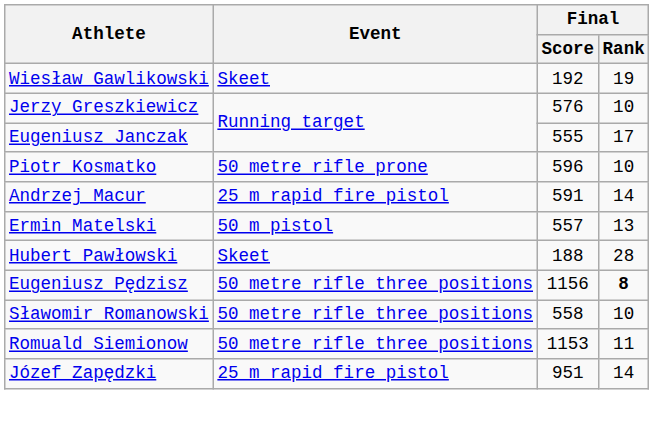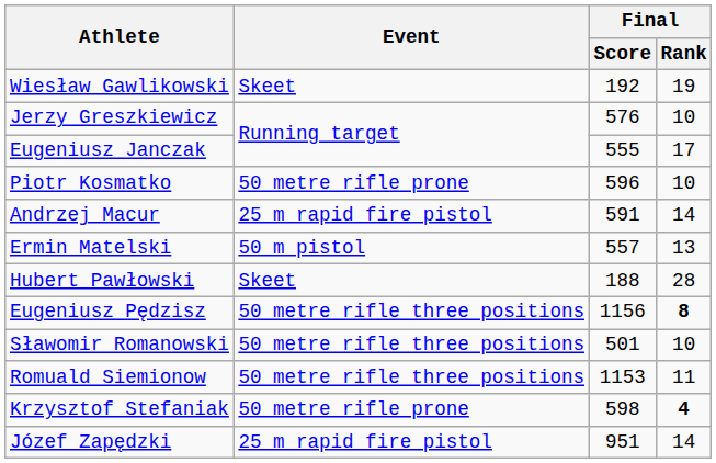 <table class="wikitable" style="font-size:90%">
 <tr>
 <th rowspan="2">Athlete</th>
 <th rowspan="2">Event</th>
 <th colspan="2">Final</th>
 </tr>
 <tr>
 <th>Score</th>
 <th>Rank</th>
 </tr>
 <tr>
 <td><a href='#'>Wiesław Gawlikowski</a></td>
 <td><a href='#'>Skeet</a></td>
 <td style="text-align:center;">192</td>
 <td style="text-align:center;">19</td>
 </tr>
 <tr>
 <td><a href='#'>Jerzy Greszkiewicz</a></td>
 <td rowspan=2><a href='#'>Running target</a></td>
 <td style="text-align:center;">576</td>
 <td style="text-align:center;">10</td>
 </tr>
 <tr>
 <td><a href='#'>Eugeniusz Janczak</a></td>
 <td style="text-align:center;">555</td>
 <td style="text-align:center;">17</td>
 </tr>
 <tr>
 <td><a href='#'>Piotr Kosmatko</a></td>
 <td><a href='#'>50 metre rifle prone</a></td>
 <td style="text-align:center;">596</td>
 <td style="text-align:center;">10</td>
 </tr>
 <tr>
 <td><a href='#'>Andrzej Macur</a></td>
 <td><a href='#'>25 m rapid fire pistol</a></td>
 <td style="text-align:center;">591</td>
 <td style="text-align:center;">14</td>
 </tr>
 <tr>
 <td><a href='#'>Ermin Matelski</a></td>
 <td><a href='#'>50 m pistol</a></td>
 <td style="text-align:center;">557</td>
 <td style="text-align:center;">13</td>
 </tr>
 <tr>
 <td><a href='#'>Hubert Pawłowski</a></td>
 <td><a href='#'>Skeet</a></td>
 <td style="text-align:center;">188</td>
 <td style="text-align:center;">28</td>
 </tr>
 <tr>
 <td><a href='#'>Eugeniusz Pędzisz</a></td>
 <td><a href='#'>50 metre rifle three positions</a></td>
 <td style="text-align:center;">1156</td>
 <td style="text-align:center;"><strong>8</strong></td>
 </tr>
 <tr>
 <td><a href='#'>Sławomir Romanowski</a></td>
 <td><a href='#'>50 metre rifle three positions</a></td>
-<td style="text-align:center;">558</td>
+<td style="text-align:center;">501</td>
 <td style="text-align:center;">10</td>
 </tr>
 <tr>
 <td><a href='#'>Romuald Siemionow</a></td>
 <td><a href='#'>50 metre rifle three positions</a></td>
 <td style="text-align:center;">1153</td>
 <td style="text-align:center;">11</td>
 </tr>
 <tr>
+<td><a href='#'>Krzysztof Stefaniak</a></td>
+<td><a href='#'>50 metre rifle prone</a></td>
+<td style="text-align:center;">598</td>
+<td style="text-align:center;"><strong>4</strong></td>
+</tr>
+<tr>
 <td><a href='#'>Józef Zapędzki</a></td>
 <td><a href='#'>25 m rapid fire pistol</a></td>
 <td style="text-align:center;">951</td>
 <td style="text-align:center;">14</td>
 </tr>
 </table>
